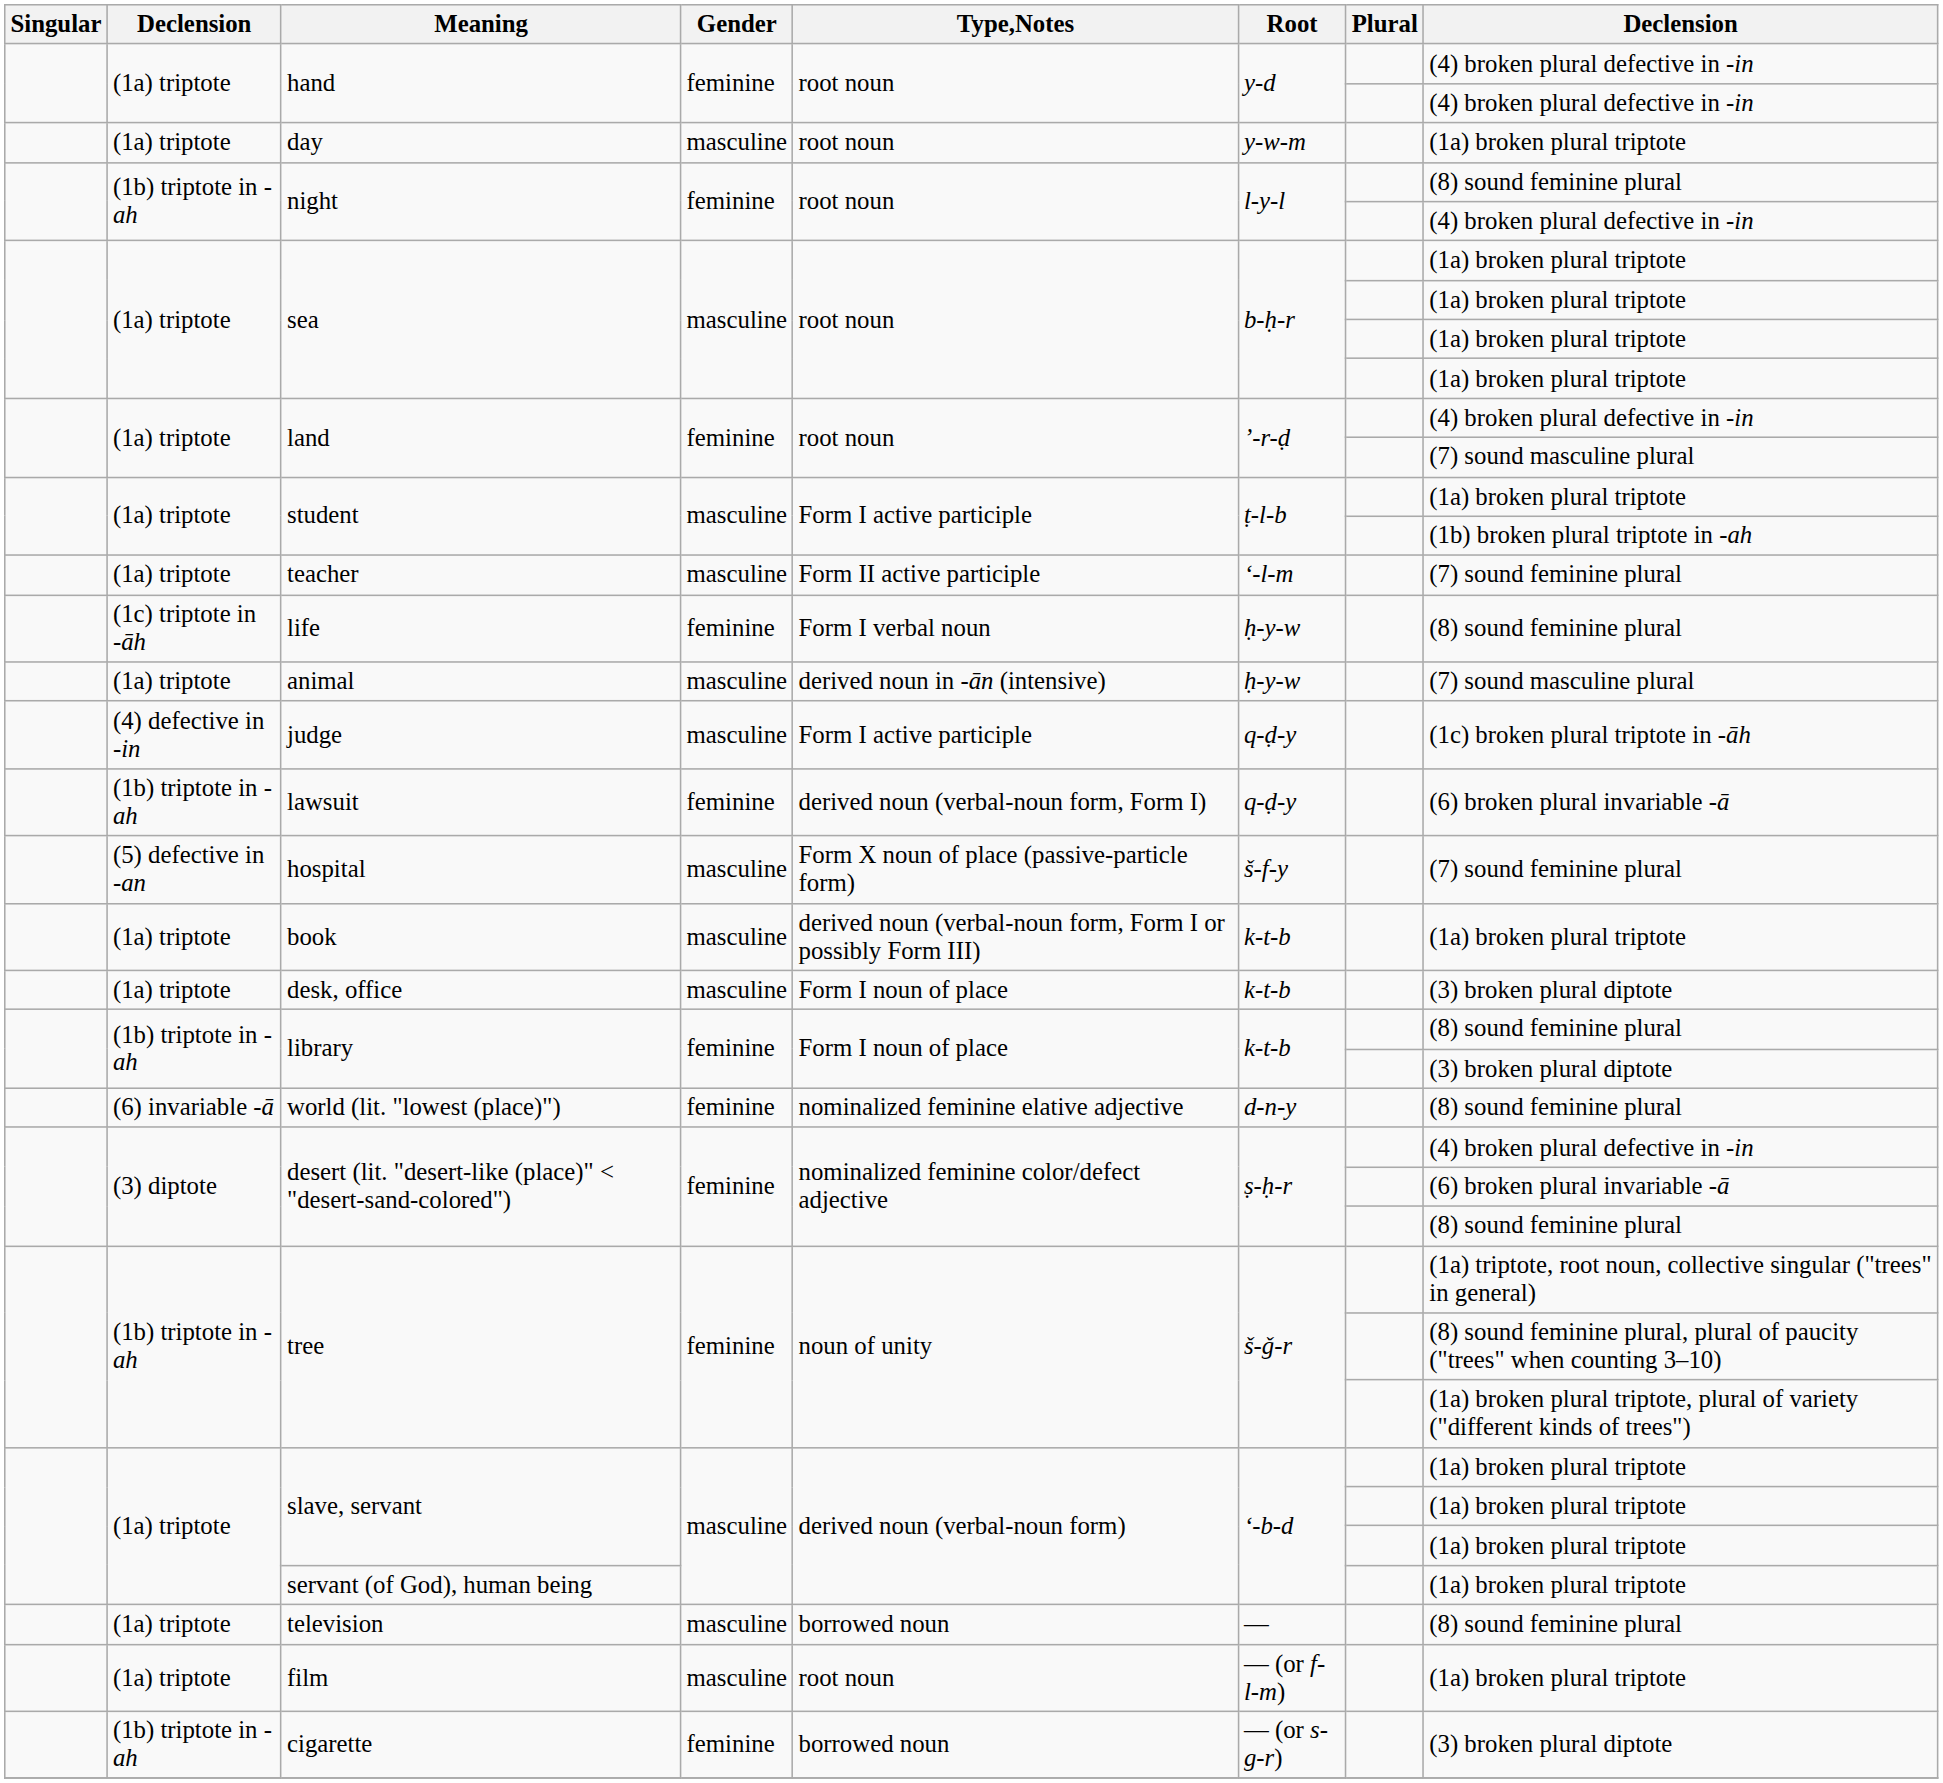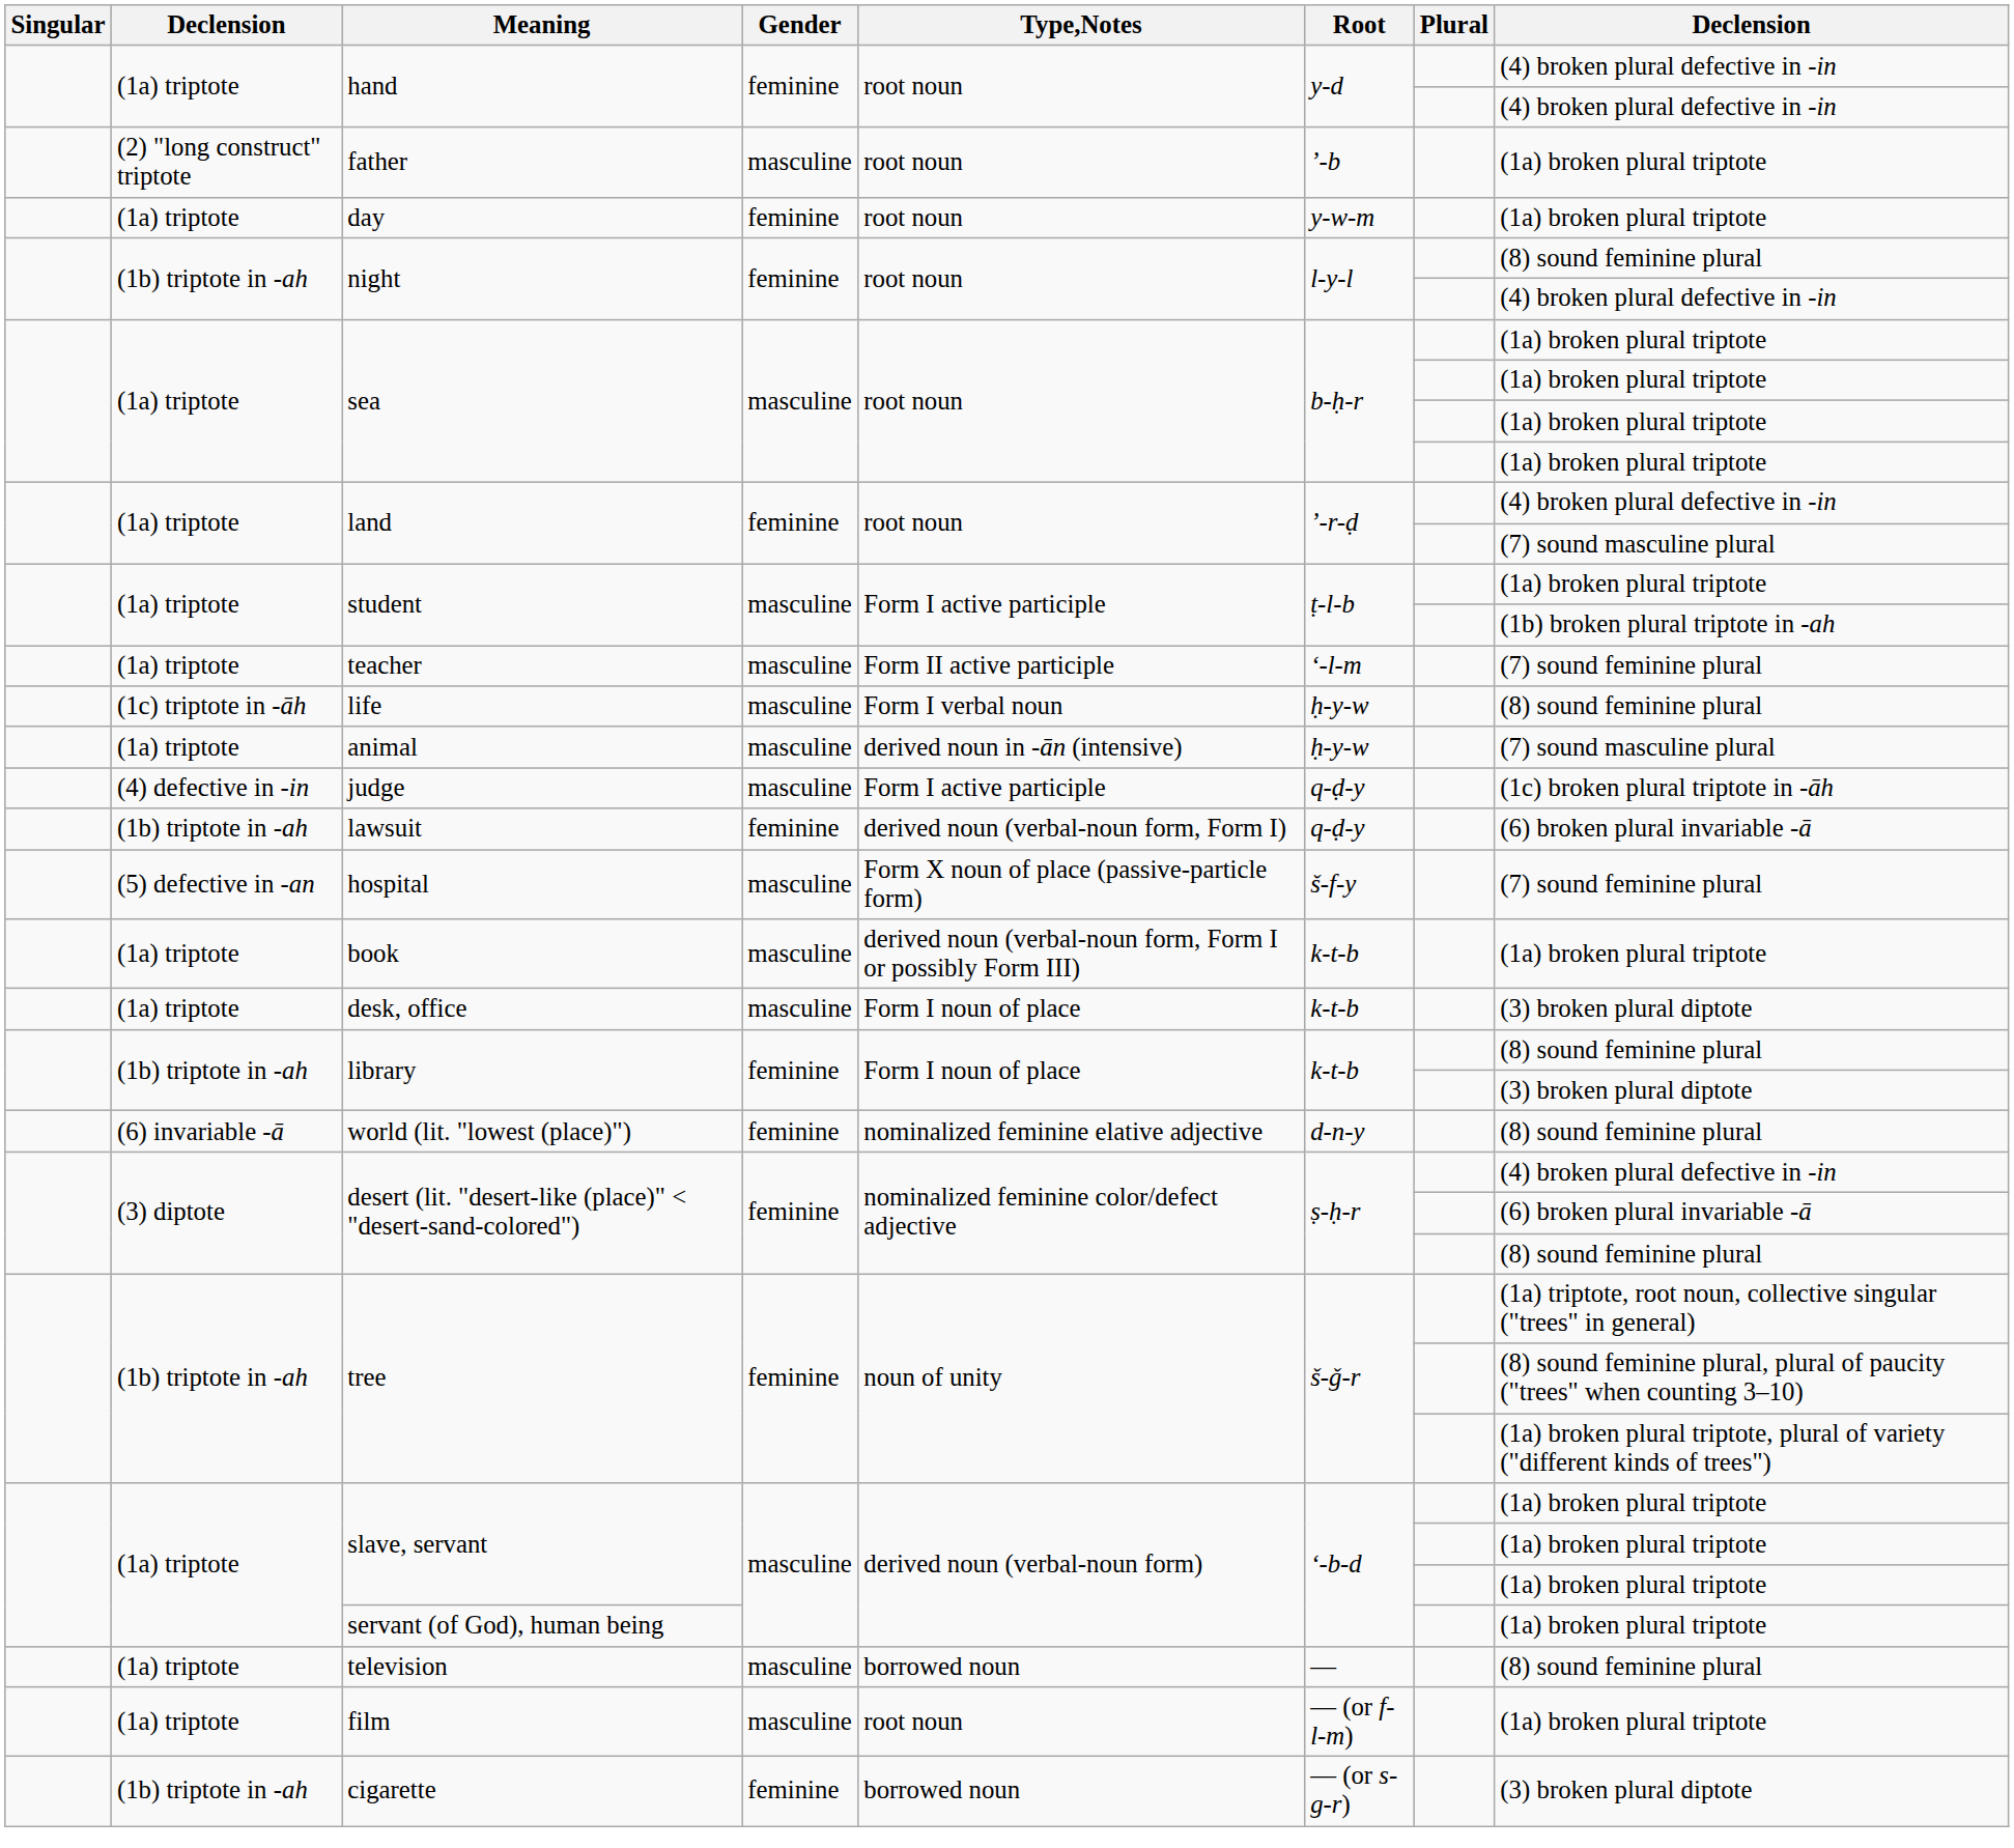 <table class="wikitable">
 <tr>
 <th>Singular</th>
 <th>Declension</th>
 <th>Meaning</th>
 <th>Gender</th>
 <th>Type,Notes</th>
 <th>Root</th>
 <th>Plural</th>
 <th>Declension</th>
 </tr>
 <tr>
 <td rowspan="2"><em></em></td>
 <td rowspan="2">(1a) triptote</td>
 <td rowspan="2">hand</td>
 <td rowspan="2">feminine</td>
 <td rowspan="2">root noun</td>
 <td rowspan="2"><em>y-d</em></td>
 <td><em></em></td>
 <td>(4) broken plural defective in <em>-in</em></td>
 </tr>
 <tr>
 <td><em></em></td>
 <td>(4) broken plural defective in <em>-in</em></td>
 </tr>
 <tr>
 <td><em></em></td>
+<td>(2) "long construct" triptote</td>
+<td>father</td>
+<td>masculine</td>
+<td>root noun</td>
+<td><em>ʼ-b</em></td>
+<td><em></em></td>
+<td>(1a) broken plural triptote</td>
+</tr>
+<tr>
+<td><em></em></td>
 <td>(1a) triptote</td>
 <td>day</td>
-<td>masculine</td>
+<td>feminine</td>
 <td>root noun</td>
 <td><em>y-w-m</em></td>
 <td><em></em></td>
 <td>(1a) broken plural triptote</td>
 </tr>
 <tr>
 <td rowspan="2"><em></em></td>
 <td rowspan="2">(1b) triptote in <em>-ah</em></td>
 <td rowspan="2">night</td>
 <td rowspan="2">feminine</td>
 <td rowspan="2">root noun</td>
 <td rowspan="2"><em>l-y-l</em></td>
 <td><em></em></td>
 <td>(8) sound feminine plural</td>
 </tr>
 <tr>
 <td><em></em></td>
 <td>(4) broken plural defective in <em>-in</em></td>
 </tr>
 <tr>
 <td rowspan="4"><em></em></td>
 <td rowspan="4">(1a) triptote</td>
 <td rowspan="4">sea</td>
 <td rowspan="4">masculine</td>
 <td rowspan="4">root noun</td>
 <td rowspan="4"><em>b-ḥ-r</em></td>
 <td><em></em></td>
 <td>(1a) broken plural triptote</td>
 </tr>
 <tr>
 <td><em></em></td>
 <td>(1a) broken plural triptote</td>
 </tr>
 <tr>
 <td><em></em></td>
 <td>(1a) broken plural triptote</td>
 </tr>
 <tr>
 <td><em></em></td>
 <td>(1a) broken plural triptote</td>
 </tr>
 <tr>
 <td rowspan="2"><em></em></td>
 <td rowspan="2">(1a) triptote</td>
 <td rowspan="2">land</td>
 <td rowspan="2">feminine</td>
 <td rowspan="2">root noun</td>
 <td rowspan="2"><em>ʼ-r-ḍ</em></td>
 <td><em></em></td>
 <td>(4) broken plural defective in <em>-in</em></td>
 </tr>
 <tr>
 <td><em></em></td>
 <td>(7) sound masculine plural</td>
 </tr>
 <tr>
 <td rowspan="2"><em></em></td>
 <td rowspan="2">(1a) triptote</td>
 <td rowspan="2">student</td>
 <td rowspan="2">masculine</td>
 <td rowspan="2">Form I active participle</td>
 <td rowspan="2"><em>ṭ-l-b</em></td>
 <td><em></em></td>
 <td>(1a) broken plural triptote</td>
 </tr>
 <tr>
 <td><em></em></td>
 <td>(1b) broken plural triptote in <em>-ah</em></td>
 </tr>
 <tr>
 <td><em></em></td>
 <td>(1a) triptote</td>
 <td>teacher</td>
 <td>masculine</td>
 <td>Form II active participle</td>
 <td><em>ʻ-l-m</em></td>
 <td><em></em></td>
 <td>(7) sound feminine plural</td>
 </tr>
 <tr>
 <td><em></em></td>
 <td>(1c) triptote in <em>-āh</em></td>
 <td>life</td>
-<td>feminine</td>
+<td>masculine</td>
 <td>Form I verbal noun</td>
 <td><em>ḥ-y-w</em></td>
 <td><em></em></td>
 <td>(8) sound feminine plural</td>
 </tr>
 <tr>
 <td><em></em></td>
 <td>(1a) triptote</td>
 <td>animal</td>
 <td>masculine</td>
 <td>derived noun in <em>-ān</em> (intensive)</td>
 <td><em>ḥ-y-w</em></td>
 <td><em></em></td>
 <td>(7) sound masculine plural</td>
 </tr>
 <tr>
 <td><em></em></td>
 <td>(4) defective in <em>-in</em></td>
 <td>judge</td>
 <td>masculine</td>
 <td>Form I active participle</td>
 <td><em>q-ḍ-y</em></td>
 <td><em></em></td>
 <td>(1c) broken plural triptote in <em>-āh</em></td>
 </tr>
 <tr>
 <td><em></em></td>
 <td>(1b) triptote in <em>-ah</em></td>
 <td>lawsuit</td>
 <td>feminine</td>
 <td>derived noun (verbal-noun form, Form I)</td>
 <td><em>q-ḍ-y</em></td>
 <td><em></em></td>
 <td>(6) broken plural invariable <em>-ā</em></td>
 </tr>
 <tr>
 <td><em></em></td>
 <td>(5) defective in <em>-an</em></td>
 <td>hospital</td>
 <td>masculine</td>
 <td>Form X noun of place (passive-particle form)</td>
 <td><em>š-f-y</em></td>
 <td><em></em></td>
 <td>(7) sound feminine plural</td>
 </tr>
 <tr>
 <td><em></em></td>
 <td>(1a) triptote</td>
 <td>book</td>
 <td>masculine</td>
 <td>derived noun (verbal-noun form, Form I or possibly Form III)</td>
 <td><em>k-t-b</em></td>
 <td><em></em></td>
 <td>(1a) broken plural triptote</td>
 </tr>
 <tr>
 <td><em></em></td>
 <td>(1a) triptote</td>
 <td>desk, office</td>
 <td>masculine</td>
 <td>Form I noun of place</td>
 <td><em>k-t-b</em></td>
 <td><em></em></td>
 <td>(3) broken plural diptote</td>
 </tr>
 <tr>
 <td rowspan="2"><em></em></td>
 <td rowspan="2">(1b) triptote in <em>-ah</em></td>
 <td rowspan="2">library</td>
 <td rowspan="2">feminine</td>
 <td rowspan="2">Form I noun of place</td>
 <td rowspan="2"><em>k-t-b</em></td>
 <td><em></em></td>
 <td>(8) sound feminine plural</td>
 </tr>
 <tr>
 <td><em></em></td>
 <td>(3) broken plural diptote</td>
 </tr>
 <tr>
 <td><em></em></td>
 <td>(6) invariable <em>-ā</em></td>
 <td>world (lit. "lowest (place)")</td>
 <td>feminine</td>
 <td>nominalized feminine elative adjective</td>
 <td><em>d-n-y</em></td>
 <td><em></em></td>
 <td>(8) sound feminine plural</td>
 </tr>
 <tr>
 <td rowspan="3"><em></em></td>
 <td rowspan="3">(3) diptote</td>
 <td rowspan="3">desert (lit. "desert-like (place)" < "desert-sand-colored")</td>
 <td rowspan="3">feminine</td>
 <td rowspan="3">nominalized feminine color/defect adjective</td>
 <td rowspan="3"><em>ṣ-ḥ-r</em></td>
 <td><em></em></td>
 <td>(4) broken plural defective in <em>-in</em></td>
 </tr>
 <tr>
 <td><em></em></td>
 <td>(6) broken plural invariable <em>-ā</em></td>
 </tr>
 <tr>
 <td><em></em></td>
 <td>(8) sound feminine plural</td>
 </tr>
 <tr>
 <td rowspan="3"><em></em></td>
 <td rowspan="3">(1b) triptote in <em>-ah</em></td>
 <td rowspan="3">tree</td>
 <td rowspan="3">feminine</td>
 <td rowspan="3">noun of unity</td>
 <td rowspan="3"><em>š-ǧ-r</em></td>
 <td><em></em></td>
 <td>(1a) triptote, root noun, collective singular ("trees" in general)</td>
 </tr>
 <tr>
 <td><em></em></td>
 <td>(8) sound feminine plural, plural of paucity ("trees" when counting 3–10)</td>
 </tr>
 <tr>
 <td><em></em></td>
 <td>(1a) broken plural triptote, plural of variety ("different kinds of trees")</td>
 </tr>
 <tr>
 <td rowspan="4"><em></em></td>
 <td rowspan="4">(1a) triptote</td>
 <td rowspan="3">slave, servant</td>
 <td rowspan="4">masculine</td>
 <td rowspan="4">derived noun (verbal-noun form)</td>
 <td rowspan="4"><em>ʻ-b-d</em></td>
 <td><em></em></td>
 <td>(1a) broken plural triptote</td>
 </tr>
 <tr>
 <td><em></em></td>
 <td>(1a) broken plural triptote</td>
 </tr>
 <tr>
 <td><em></em></td>
 <td>(1a) broken plural triptote</td>
 </tr>
 <tr>
 <td>servant (of God), human being</td>
 <td><em></em></td>
 <td>(1a) broken plural triptote</td>
 </tr>
 <tr>
 <td><em></em></td>
 <td>(1a) triptote</td>
 <td>television</td>
 <td>masculine</td>
 <td>borrowed noun</td>
 <td>—</td>
 <td><em></em></td>
 <td>(8) sound feminine plural</td>
 </tr>
 <tr>
 <td><em></em></td>
 <td>(1a) triptote</td>
 <td>film</td>
 <td>masculine</td>
 <td>root noun</td>
 <td>— (or <em>f-l-m</em>)</td>
 <td><em></em></td>
 <td>(1a) broken plural triptote</td>
 </tr>
 <tr>
 <td><em></em></td>
 <td>(1b) triptote in <em>-ah</em></td>
 <td>cigarette</td>
 <td>feminine</td>
 <td>borrowed noun</td>
 <td>— (or <em>s-g-r</em>)</td>
 <td><em></em></td>
 <td>(3) broken plural diptote</td>
 </tr>
 <tr>
 </tr>
 </table>
